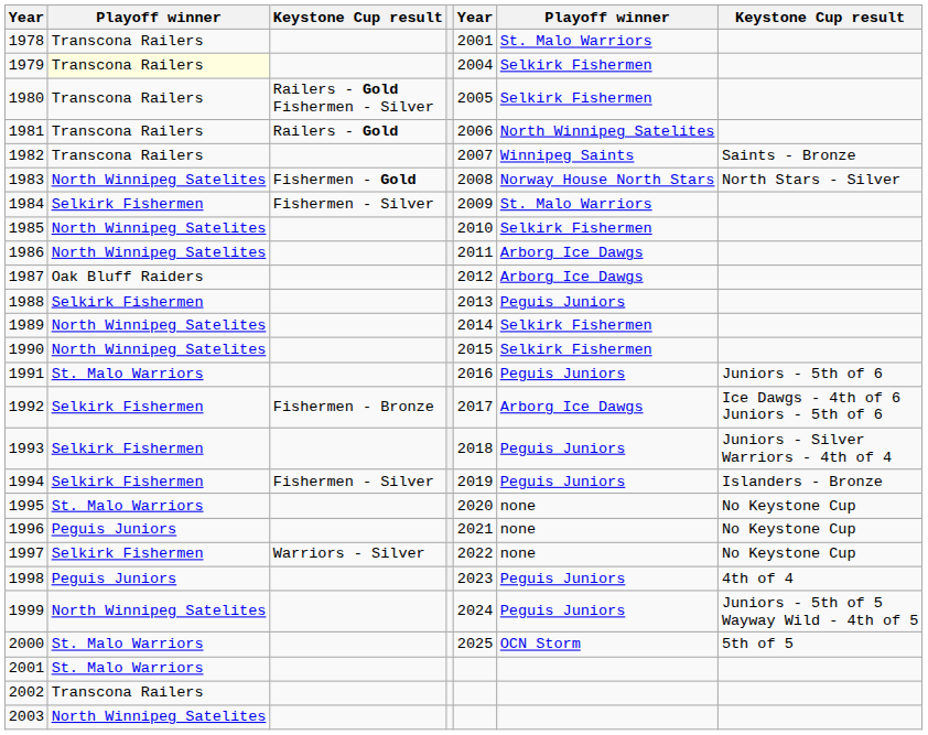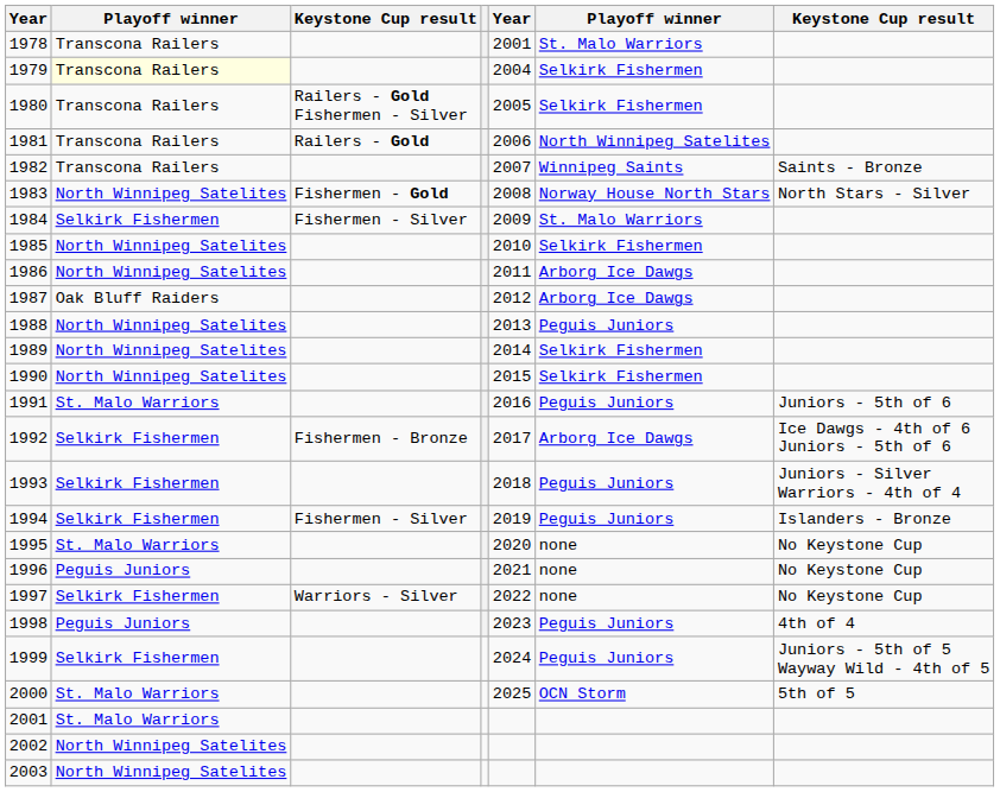 <table class="wikitable">
 <tr>
 <th>Year</th>
 <th>Playoff winner</th>
 <th>Keystone Cup result</th>
 <th></th>
 <th>Year</th>
 <th>Playoff winner</th>
 <th>Keystone Cup result</th>
 </tr>
 <tr>
 <td>1978</td>
 <td>Transcona Railers</td>
 <td></td>
 <th></th>
 <td>2001</td>
 <td><a href='#'>St. Malo Warriors</a></td>
 <td></td>
 </tr>
 <tr>
 <td>1979</td>
 <td style="background: lightyellow;">Transcona Railers</td>
 <td></td>
 <th></th>
 <td>2004</td>
 <td><a href='#'>Selkirk Fishermen</a></td>
 <td></td>
 </tr>
 <tr>
 <td>1980</td>
 <td>Transcona Railers</td>
 <td>Railers - <strong>Gold</strong><br>Fishermen - Silver</td>
 <th></th>
 <td>2005</td>
 <td><a href='#'>Selkirk Fishermen</a></td>
 <td></td>
 </tr>
 <tr>
 <td>1981</td>
 <td>Transcona Railers</td>
 <td>Railers - <strong>Gold</strong></td>
 <th></th>
 <td>2006</td>
 <td><a href='#'>North Winnipeg Satelites</a></td>
 <td></td>
 </tr>
 <tr>
 <td>1982</td>
 <td>Transcona Railers</td>
 <td></td>
 <th></th>
 <td>2007</td>
 <td><a href='#'>Winnipeg Saints</a></td>
 <td>Saints - Bronze</td>
 </tr>
 <tr>
 <td>1983</td>
 <td><a href='#'>North Winnipeg Satelites</a></td>
 <td>Fishermen - <strong>Gold</strong></td>
 <th></th>
 <td>2008</td>
 <td><a href='#'>Norway House North Stars</a></td>
 <td>North Stars - Silver</td>
 </tr>
 <tr>
 <td>1984</td>
 <td><a href='#'>Selkirk Fishermen</a></td>
 <td>Fishermen - Silver</td>
 <th></th>
 <td>2009</td>
 <td><a href='#'>St. Malo Warriors</a></td>
 <td></td>
 </tr>
 <tr>
 <td>1985</td>
 <td><a href='#'>North Winnipeg Satelites</a></td>
 <td></td>
 <th></th>
 <td>2010</td>
 <td><a href='#'>Selkirk Fishermen</a></td>
 <td></td>
 </tr>
 <tr>
 <td>1986</td>
 <td><a href='#'>North Winnipeg Satelites</a></td>
 <td></td>
 <th></th>
 <td>2011</td>
 <td><a href='#'>Arborg Ice Dawgs</a></td>
 <td></td>
 </tr>
 <tr>
 <td>1987</td>
 <td>Oak Bluff Raiders</td>
 <td></td>
 <th></th>
 <td>2012</td>
 <td><a href='#'>Arborg Ice Dawgs</a></td>
 <td></td>
 </tr>
 <tr>
 <td>1988</td>
-<td><a href='#'>Selkirk Fishermen</a></td>
+<td><a href='#'>North Winnipeg Satelites</a></td>
 <td></td>
 <th></th>
 <td>2013</td>
 <td><a href='#'>Peguis Juniors</a></td>
 <td></td>
 </tr>
 <tr>
 <td>1989</td>
 <td><a href='#'>North Winnipeg Satelites</a></td>
 <td></td>
 <th></th>
 <td>2014</td>
 <td><a href='#'>Selkirk Fishermen</a></td>
 <td></td>
 </tr>
 <tr>
 <td>1990</td>
 <td><a href='#'>North Winnipeg Satelites</a></td>
 <td></td>
 <th></th>
 <td>2015</td>
 <td><a href='#'>Selkirk Fishermen</a></td>
 <td></td>
 </tr>
 <tr>
 <td>1991</td>
 <td><a href='#'>St. Malo Warriors</a></td>
 <td></td>
 <th></th>
 <td>2016</td>
 <td><a href='#'>Peguis Juniors</a></td>
 <td>Juniors - 5th of 6</td>
 </tr>
 <tr>
 <td>1992</td>
 <td><a href='#'>Selkirk Fishermen</a></td>
 <td>Fishermen - Bronze</td>
 <th></th>
 <td>2017</td>
 <td><a href='#'>Arborg Ice Dawgs</a></td>
 <td>Ice Dawgs - 4th of 6<br>Juniors - 5th of 6</td>
 </tr>
 <tr>
 <td>1993</td>
 <td><a href='#'>Selkirk Fishermen</a></td>
 <td></td>
 <th></th>
 <td>2018</td>
 <td><a href='#'>Peguis Juniors</a></td>
 <td>Juniors - Silver<br>Warriors - 4th of 4</td>
 </tr>
 <tr>
 <td>1994</td>
 <td><a href='#'>Selkirk Fishermen</a></td>
 <td>Fishermen - Silver</td>
 <th></th>
 <td>2019</td>
 <td><a href='#'>Peguis Juniors</a></td>
 <td>Islanders - Bronze</td>
 </tr>
 <tr>
 <td>1995</td>
 <td><a href='#'>St. Malo Warriors</a></td>
 <td></td>
 <th></th>
 <td>2020</td>
 <td>none</td>
 <td>No Keystone Cup</td>
 </tr>
 <tr>
 <td>1996</td>
 <td><a href='#'>Peguis Juniors</a></td>
 <td></td>
 <th></th>
 <td>2021</td>
 <td>none</td>
 <td>No Keystone Cup</td>
 </tr>
 <tr>
 <td>1997</td>
 <td><a href='#'>Selkirk Fishermen</a></td>
 <td>Warriors - Silver</td>
 <th></th>
 <td>2022</td>
 <td>none</td>
 <td>No Keystone Cup</td>
 </tr>
 <tr>
 <td>1998</td>
 <td><a href='#'>Peguis Juniors</a></td>
 <td></td>
 <th></th>
 <td>2023</td>
 <td><a href='#'>Peguis Juniors</a></td>
 <td>4th of 4</td>
 </tr>
 <tr>
 <td>1999</td>
-<td><a href='#'>North Winnipeg Satelites</a></td>
+<td><a href='#'>Selkirk Fishermen</a></td>
 <td></td>
 <td></td>
 <td>2024</td>
 <td><a href='#'>Peguis Juniors</a></td>
 <td>Juniors - 5th of 5<br>Wayway Wild - 4th of 5</td>
 </tr>
 <tr>
 <td>2000</td>
 <td><a href='#'>St. Malo Warriors</a></td>
 <td></td>
 <td></td>
 <td>2025</td>
 <td><a href='#'>OCN Storm</a></td>
 <td>5th of 5</td>
 </tr>
 <tr>
 <td>2001</td>
 <td><a href='#'>St. Malo Warriors</a></td>
 <td></td>
 <td></td>
 <td></td>
 <td></td>
 <td></td>
 </tr>
 <tr>
 <td>2002</td>
-<td>Transcona Railers</td>
+<td><a href='#'>North Winnipeg Satelites</a></td>
 <td></td>
 <td></td>
 <td></td>
 <td></td>
 <td></td>
 </tr>
 <tr>
 <td>2003</td>
 <td><a href='#'>North Winnipeg Satelites</a></td>
 <td></td>
 <td></td>
 <td></td>
 <td></td>
 <td></td>
 </tr>
 </table>
